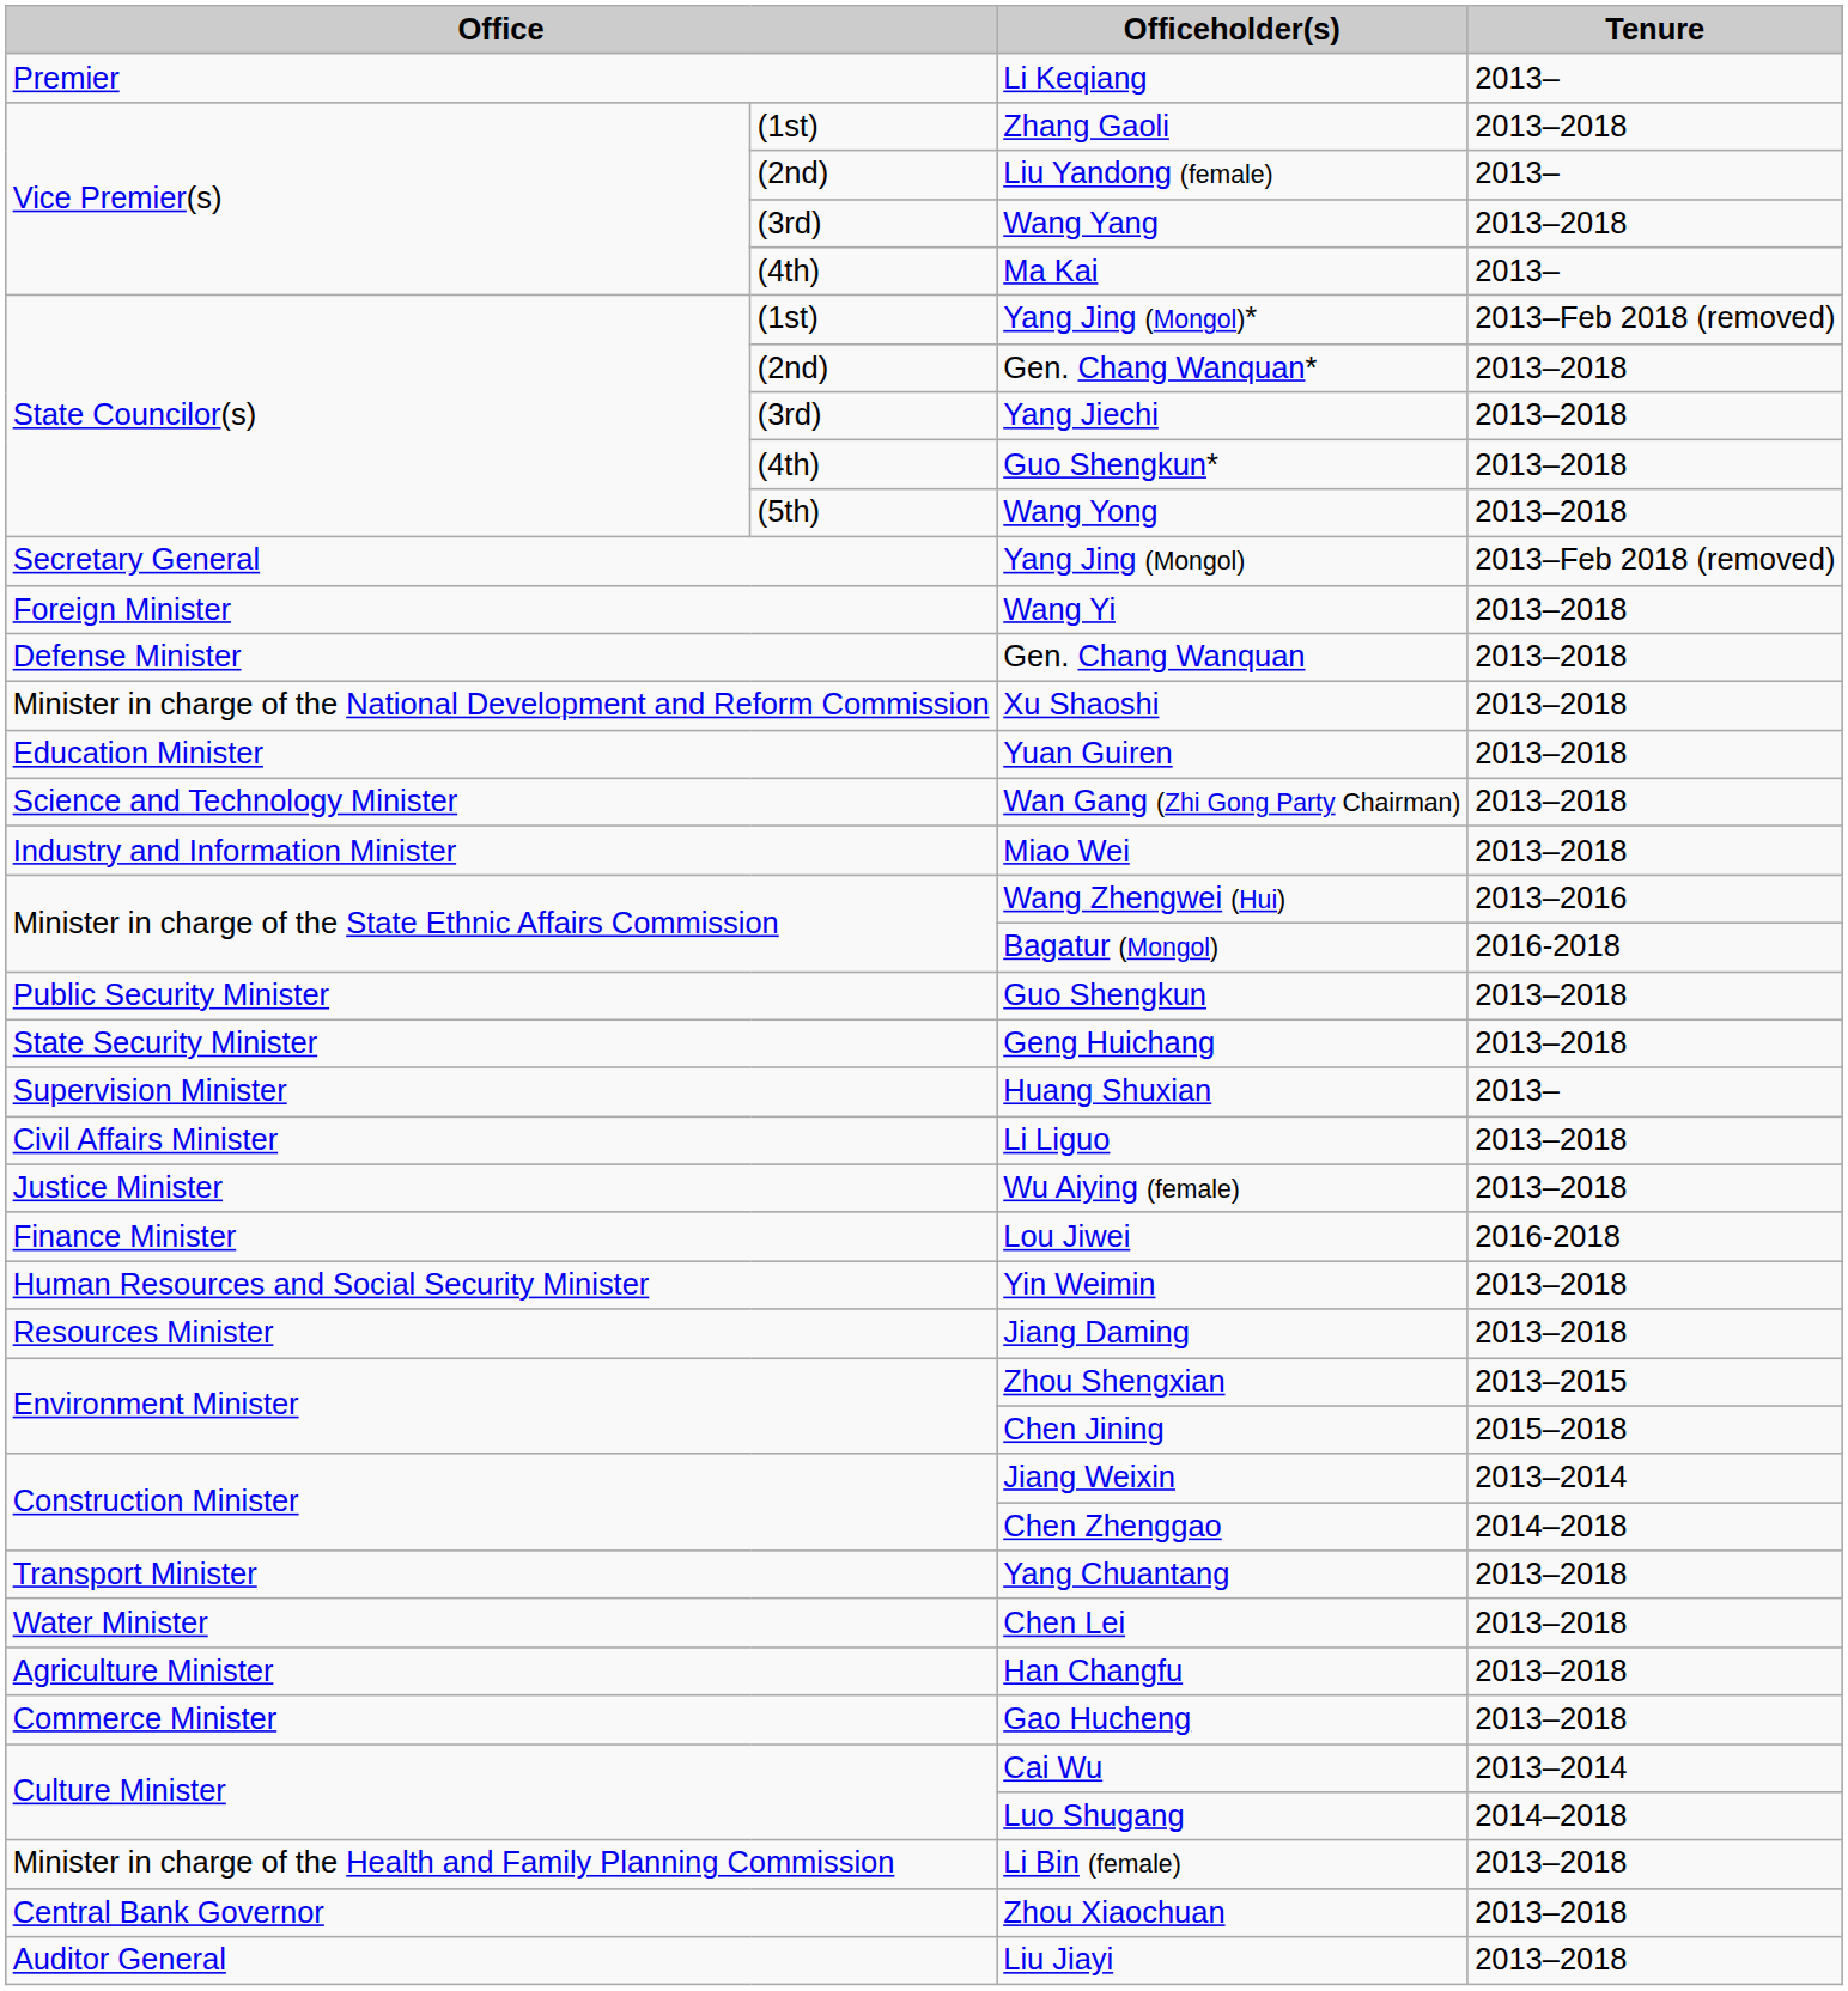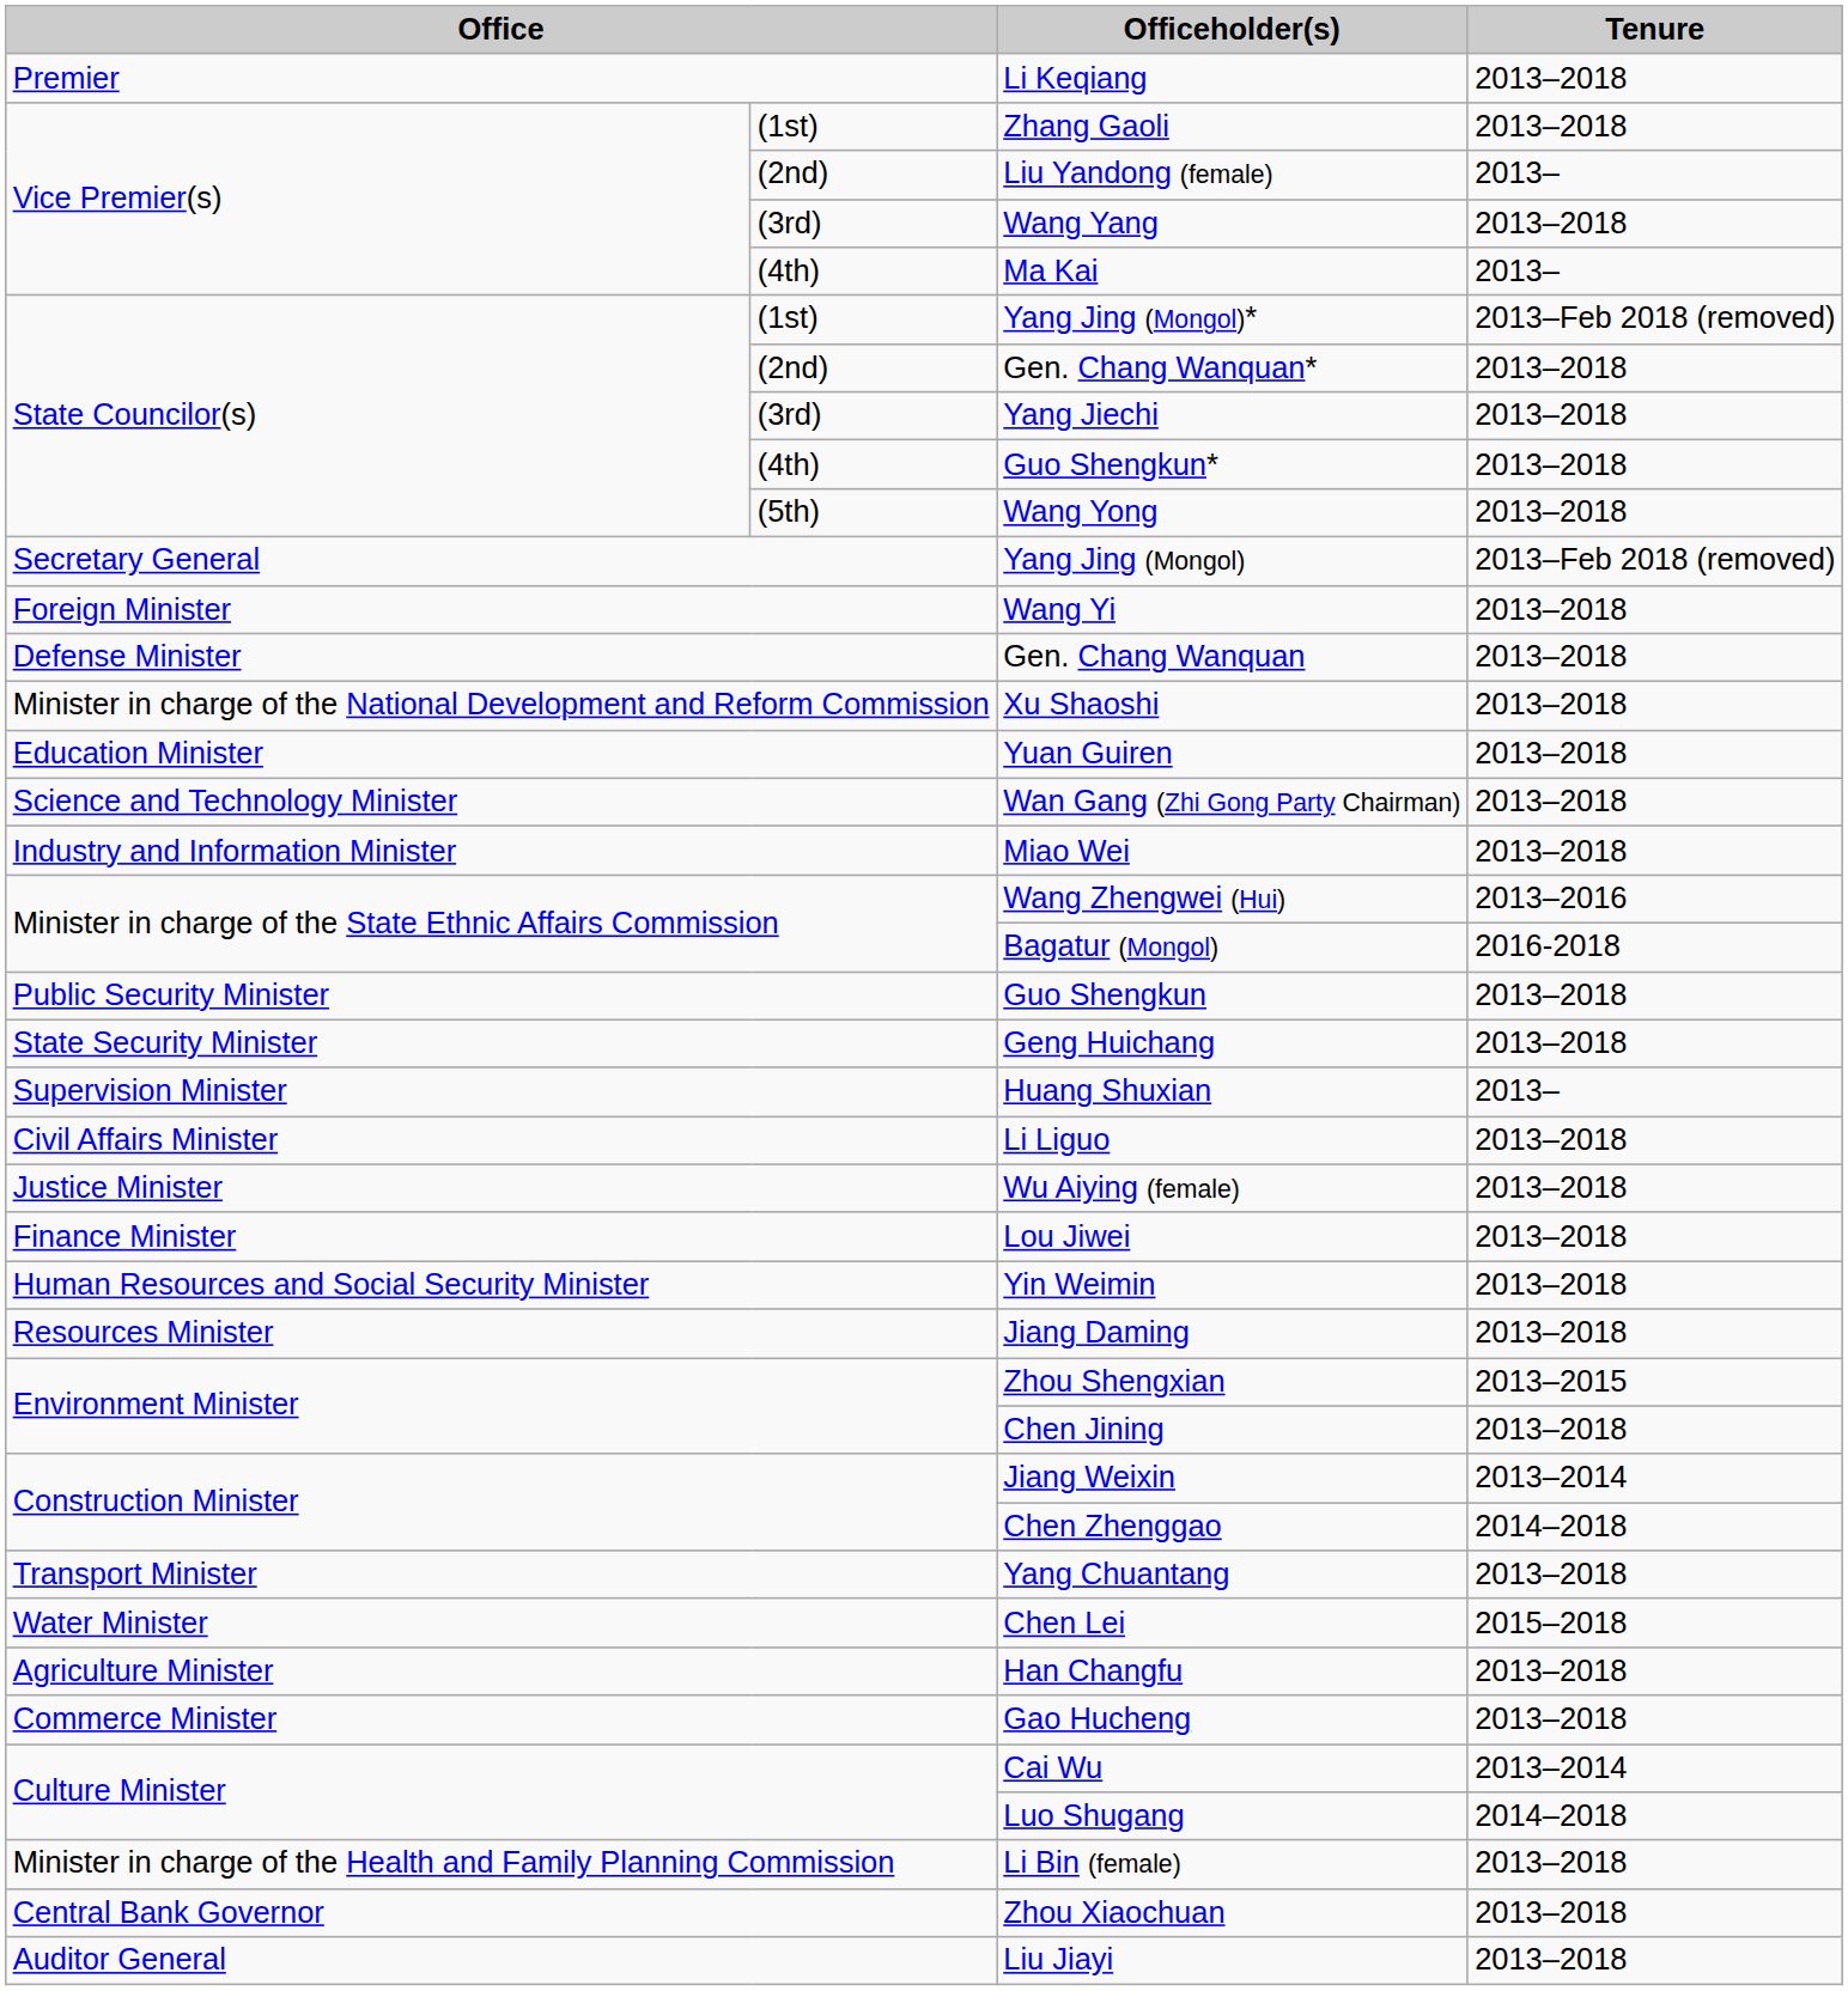 <table class="wikitable sortable">
 <tr>
 <th style="background:#ccc;" colspan="2">Office</th>
 <th style="background:#ccc;">Officeholder(s)</th>
 <th style="background:#ccc;">Tenure</th>
 </tr>
 <tr>
 <td colspan="2"><a href='#'>Premier</a></td>
 <td><a href='#'>Li Keqiang</a></td>
-<td>2013–</td>
+<td>2013–2018</td>
 </tr>
 <tr>
 <td rowspan="4"><a href='#'>Vice Premier</a>(s)</td>
 <td>(1st)</td>
 <td><a href='#'>Zhang Gaoli</a></td>
 <td>2013–2018</td>
 </tr>
 <tr>
 <td>(2nd)</td>
 <td><a href='#'>Liu Yandong</a> <small>(female)</small></td>
 <td>2013–</td>
 </tr>
 <tr>
 <td>(3rd)</td>
 <td><a href='#'>Wang Yang</a></td>
 <td>2013–2018</td>
 </tr>
 <tr>
 <td>(4th)</td>
 <td><a href='#'>Ma Kai</a></td>
 <td>2013–</td>
 </tr>
 <tr>
 <td rowspan="5"><a href='#'>State Councilor</a>(s)</td>
 <td>(1st)</td>
 <td><a href='#'>Yang Jing</a> <small>(<a href='#'>Mongol</a>)</small>*</td>
 <td>2013–Feb 2018 (removed)</td>
 </tr>
 <tr>
 <td>(2nd)</td>
 <td>Gen. <a href='#'>Chang Wanquan</a>*</td>
 <td>2013–2018</td>
 </tr>
 <tr>
 <td>(3rd)</td>
 <td><a href='#'>Yang Jiechi</a></td>
 <td>2013–2018</td>
 </tr>
 <tr>
 <td>(4th)</td>
 <td><a href='#'>Guo Shengkun</a>*</td>
 <td>2013–2018</td>
 </tr>
 <tr>
 <td>(5th)</td>
 <td><a href='#'>Wang Yong</a></td>
 <td>2013–2018</td>
 </tr>
 <tr>
 <td colspan="2"><a href='#'>Secretary General</a></td>
 <td><a href='#'>Yang Jing</a> <small>(Mongol)</small></td>
 <td>2013–Feb 2018 (removed)</td>
 </tr>
 <tr>
 <td colspan="2"><a href='#'>Foreign Minister</a></td>
 <td><a href='#'>Wang Yi</a></td>
 <td>2013–2018</td>
 </tr>
 <tr>
 <td colspan="2"><a href='#'>Defense Minister</a></td>
 <td>Gen. <a href='#'>Chang Wanquan</a></td>
 <td>2013–2018</td>
 </tr>
 <tr>
 <td colspan="2">Minister in charge of the <a href='#'>National Development and Reform Commission</a></td>
 <td><a href='#'>Xu Shaoshi</a></td>
 <td>2013–2018</td>
 </tr>
 <tr>
 <td colspan="2"><a href='#'>Education Minister</a></td>
 <td><a href='#'>Yuan Guiren</a></td>
 <td>2013–2018</td>
 </tr>
 <tr>
 <td colspan="2"><a href='#'>Science and Technology Minister</a></td>
 <td><a href='#'>Wan Gang</a> <small>(<a href='#'>Zhi Gong Party</a> Chairman)</small></td>
 <td>2013–2018</td>
 </tr>
 <tr>
 <td colspan="2"><a href='#'>Industry and Information Minister</a></td>
 <td><a href='#'>Miao Wei</a></td>
 <td>2013–2018</td>
 </tr>
 <tr>
 <td colspan="2" rowspan="2">Minister in charge of the <a href='#'>State Ethnic Affairs Commission</a></td>
 <td><a href='#'>Wang Zhengwei</a> <small>(<a href='#'>Hui</a>)</small></td>
 <td>2013–2016</td>
 </tr>
 <tr>
 <td><a href='#'>Bagatur</a> <small>(<a href='#'>Mongol</a>)</small></td>
 <td>2016-2018</td>
 </tr>
 <tr>
 <td colspan="2"><a href='#'>Public Security Minister</a></td>
 <td><a href='#'>Guo Shengkun</a></td>
 <td>2013–2018</td>
 </tr>
 <tr>
 <td colspan="2"><a href='#'>State Security Minister</a></td>
 <td><a href='#'>Geng Huichang</a></td>
 <td>2013–2018</td>
 </tr>
 <tr>
 <td colspan="2"><a href='#'>Supervision Minister</a></td>
 <td><a href='#'>Huang Shuxian</a></td>
 <td>2013–</td>
 </tr>
 <tr>
 <td colspan="2"><a href='#'>Civil Affairs Minister</a></td>
 <td><a href='#'>Li Liguo</a></td>
 <td>2013–2018</td>
 </tr>
 <tr>
 <td colspan="2"><a href='#'>Justice Minister</a></td>
 <td><a href='#'>Wu Aiying</a> <small>(female)</small></td>
 <td>2013–2018</td>
 </tr>
 <tr>
 <td colspan="2"><a href='#'>Finance Minister</a></td>
 <td><a href='#'>Lou Jiwei</a></td>
-<td>2016-2018</td>
+<td>2013–2018</td>
 </tr>
 <tr>
 <td colspan="2"><a href='#'>Human Resources and Social Security Minister</a></td>
 <td><a href='#'>Yin Weimin</a></td>
 <td>2013–2018</td>
 </tr>
 <tr>
 <td colspan="2"><a href='#'>Resources Minister</a></td>
 <td><a href='#'>Jiang Daming</a></td>
 <td>2013–2018</td>
 </tr>
 <tr>
 <td colspan="2" rowspan="2"><a href='#'>Environment Minister</a></td>
 <td><a href='#'>Zhou Shengxian</a></td>
 <td>2013–2015</td>
 </tr>
 <tr>
 <td><a href='#'>Chen Jining</a></td>
-<td>2015–2018</td>
+<td>2013–2018</td>
 </tr>
 <tr>
 <td colspan="2" rowspan="2"><a href='#'>Construction Minister</a></td>
 <td><a href='#'>Jiang Weixin</a></td>
 <td>2013–2014</td>
 </tr>
 <tr>
 <td><a href='#'>Chen Zhenggao</a></td>
 <td>2014–2018</td>
 </tr>
 <tr>
 <td colspan="2"><a href='#'>Transport Minister</a></td>
 <td><a href='#'>Yang Chuantang</a></td>
 <td>2013–2018</td>
 </tr>
 <tr>
 <td colspan="2"><a href='#'>Water Minister</a></td>
 <td><a href='#'>Chen Lei</a></td>
-<td>2013–2018</td>
+<td>2015–2018</td>
 </tr>
 <tr>
 <td colspan="2"><a href='#'>Agriculture Minister</a></td>
 <td><a href='#'>Han Changfu</a></td>
 <td>2013–2018</td>
 </tr>
 <tr>
 <td colspan="2"><a href='#'>Commerce Minister</a></td>
 <td><a href='#'>Gao Hucheng</a></td>
 <td>2013–2018</td>
 </tr>
 <tr>
 <td colspan="2" rowspan="2"><a href='#'>Culture Minister</a></td>
 <td><a href='#'>Cai Wu</a></td>
 <td>2013–2014</td>
 </tr>
 <tr>
 <td><a href='#'>Luo Shugang</a></td>
 <td>2014–2018</td>
 </tr>
 <tr>
 <td colspan="2">Minister in charge of the <a href='#'>Health and Family Planning Commission</a></td>
 <td><a href='#'>Li Bin</a> <small>(female)</small></td>
 <td>2013–2018</td>
 </tr>
 <tr>
 <td colspan="2"><a href='#'>Central Bank Governor</a></td>
 <td><a href='#'>Zhou Xiaochuan</a></td>
 <td>2013–2018</td>
 </tr>
 <tr>
 <td colspan="2"><a href='#'>Auditor General</a></td>
 <td><a href='#'>Liu Jiayi</a></td>
 <td>2013–2018</td>
 </tr>
 </table>
